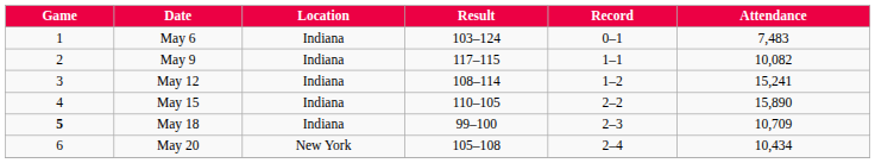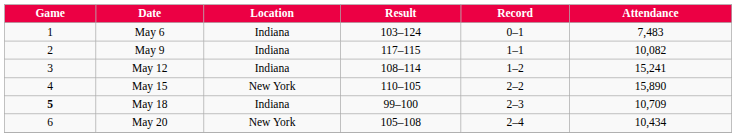 <table class="wikitable" width="80%">
 <tr style="text-align:center; background:#EC0044; color:#FFFFFF;">
 <td><strong>Game</strong></td>
 <td><strong>Date</strong></td>
 <td><strong>Location</strong></td>
 <td><strong>Result</strong></td>
 <td><strong>Record</strong></td>
 <td><strong>Attendance</strong></td>
 </tr>
 <tr align="center" bgcolor="">
 <td>1</td>
 <td>May 6</td>
 <td>Indiana</td>
 <td>103–124</td>
 <td>0–1</td>
 <td>7,483</td>
 </tr>
 <tr align="center" bgcolor="">
 <td>2</td>
 <td>May 9</td>
 <td>Indiana</td>
 <td>117–115</td>
 <td>1–1</td>
 <td>10,082</td>
 </tr>
 <tr align="center" bgcolor="">
 <td>3</td>
 <td>May 12</td>
 <td>Indiana</td>
 <td>108–114</td>
 <td>1–2</td>
 <td>15,241</td>
 </tr>
 <tr align="center" bgcolor="">
 <td>4</td>
 <td>May 15</td>
-<td>Indiana</td>
+<td>New York</td>
 <td>110–105</td>
 <td>2–2</td>
 <td>15,890</td>
 </tr>
 <tr align="center" bgcolor="">
 <td><strong>5</strong></td>
 <td>May 18</td>
 <td>Indiana</td>
 <td>99–100</td>
 <td>2–3</td>
 <td>10,709</td>
 </tr>
 <tr align="center" bgcolor="">
 <td>6</td>
 <td>May 20</td>
 <td>New York</td>
 <td>105–108</td>
 <td>2–4</td>
 <td>10,434</td>
 </tr>
 <tr align="center" bgcolor="">
 </tr>
 </table>
